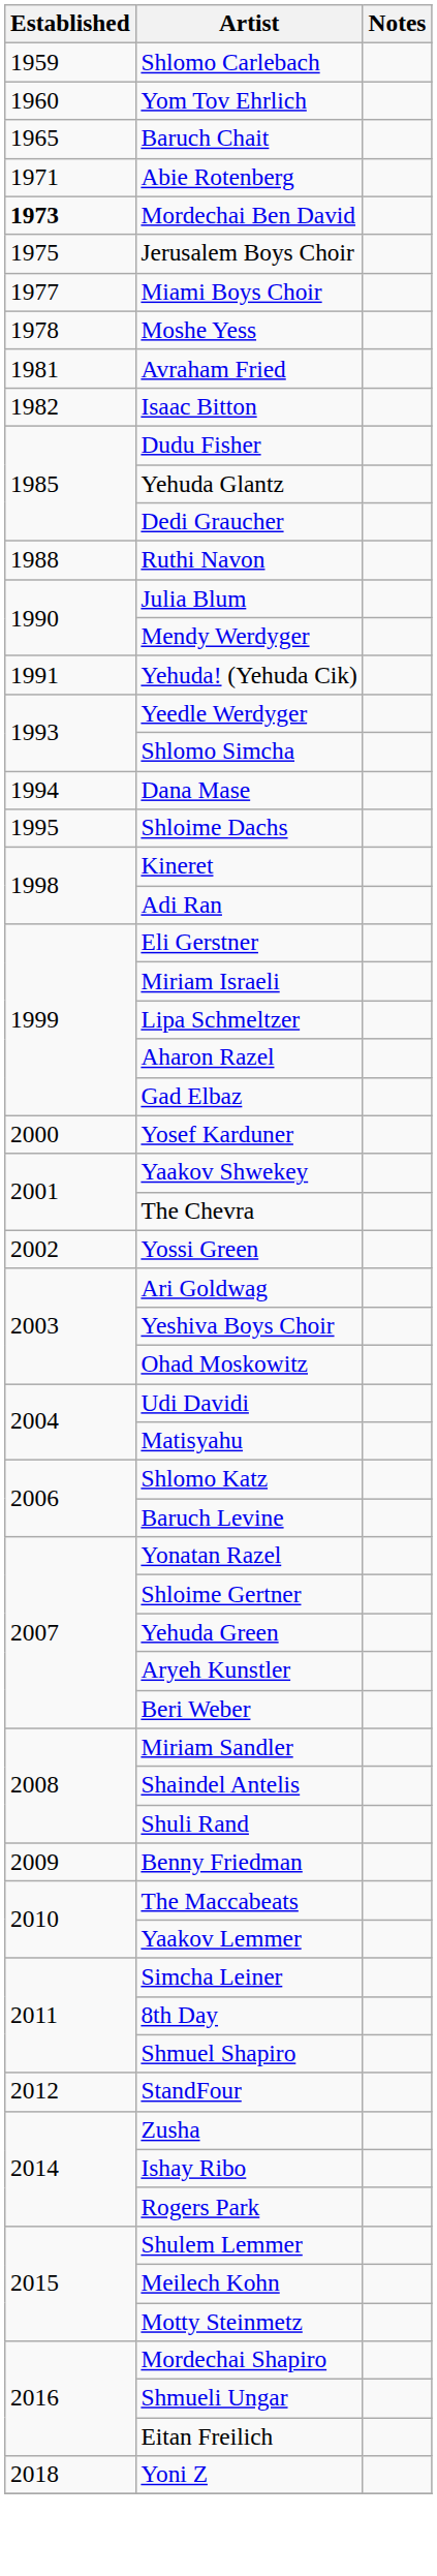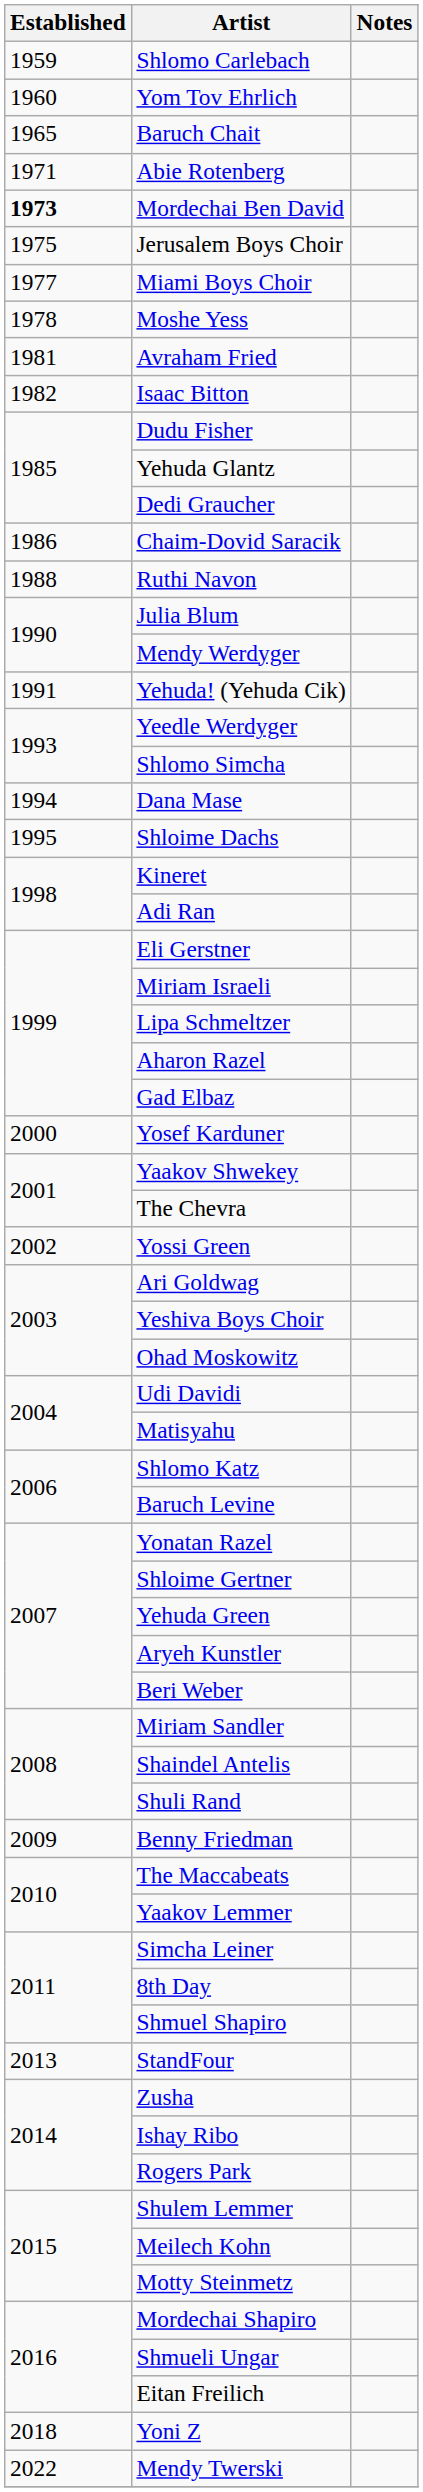 <table class="wikitable">
 <tr>
 <th>Established</th>
 <th>Artist</th>
 <th>Notes</th>
 </tr>
 <tr>
 <td>1959</td>
 <td><a href='#'>Shlomo Carlebach</a></td>
 <td></td>
 </tr>
 <tr>
 <td>1960</td>
 <td><a href='#'>Yom Tov Ehrlich</a></td>
 <td></td>
 </tr>
 <tr>
 <td>1965</td>
 <td><a href='#'>Baruch Chait</a></td>
 <td></td>
 </tr>
 <tr>
 <td>1971</td>
 <td><a href='#'>Abie Rotenberg</a></td>
 <td></td>
 </tr>
 <tr>
 <td><strong>1973</strong></td>
 <td><a href='#'>Mordechai Ben David</a></td>
 <td></td>
 </tr>
 <tr>
 <td>1975</td>
 <td>Jerusalem Boys Choir</td>
 <td></td>
 </tr>
 <tr>
 <td>1977</td>
 <td><a href='#'>Miami Boys Choir</a></td>
 <td></td>
 </tr>
 <tr>
 <td>1978</td>
 <td><a href='#'>Moshe Yess</a></td>
 <td></td>
 </tr>
 <tr>
 <td>1981</td>
 <td><a href='#'>Avraham Fried</a></td>
 <td></td>
 </tr>
 <tr>
 <td>1982</td>
 <td><a href='#'>Isaac Bitton</a></td>
 <td></td>
 </tr>
 <tr>
 <td rowspan="3">1985</td>
 <td><a href='#'>Dudu Fisher</a></td>
 <td></td>
 </tr>
 <tr>
 <td>Yehuda Glantz</td>
 <td></td>
 </tr>
 <tr>
 <td><a href='#'>Dedi Graucher</a></td>
+<td></td>
+</tr>
+<tr>
+<td>1986</td>
+<td><a href='#'>Chaim-Dovid Saracik</a></td>
 <td></td>
 </tr>
 <tr>
 <td>1988</td>
 <td><a href='#'>Ruthi Navon</a></td>
 <td></td>
 </tr>
 <tr>
 <td rowspan="2">1990</td>
 <td><a href='#'>Julia Blum</a></td>
 <td></td>
 </tr>
 <tr>
 <td><a href='#'>Mendy Werdyger</a></td>
 <td></td>
 </tr>
 <tr>
 <td>1991</td>
 <td><a href='#'>Yehuda!</a> (Yehuda Cik)</td>
 </tr>
 <tr>
 <td rowspan="2">1993</td>
 <td><a href='#'>Yeedle Werdyger</a></td>
 <td></td>
 </tr>
 <tr>
 <td><a href='#'>Shlomo Simcha</a></td>
 <td></td>
 </tr>
 <tr>
 <td>1994</td>
 <td><a href='#'>Dana Mase</a></td>
 <td></td>
 </tr>
 <tr>
 <td>1995</td>
 <td><a href='#'>Shloime Dachs</a></td>
 <td></td>
 </tr>
 <tr>
 <td rowspan="2">1998</td>
 <td><a href='#'>Kineret</a></td>
 <td></td>
 </tr>
 <tr>
 <td><a href='#'>Adi Ran</a></td>
 <td></td>
 </tr>
 <tr>
 <td rowspan="5">1999</td>
 <td><a href='#'>Eli Gerstner</a></td>
 <td></td>
 </tr>
 <tr>
 <td><a href='#'>Miriam Israeli</a></td>
 <td></td>
 </tr>
 <tr>
 <td><a href='#'>Lipa Schmeltzer</a></td>
 <td></td>
 </tr>
 <tr>
 <td><a href='#'>Aharon Razel</a></td>
 <td></td>
 </tr>
 <tr>
 <td><a href='#'>Gad Elbaz</a></td>
 <td></td>
 </tr>
 <tr>
 <td>2000</td>
 <td><a href='#'>Yosef Karduner</a></td>
 <td></td>
 </tr>
 <tr>
 <td rowspan="2">2001</td>
 <td><a href='#'>Yaakov Shwekey</a></td>
 <td></td>
 </tr>
 <tr>
 <td>The Chevra</td>
 <td></td>
 </tr>
 <tr>
 <td>2002</td>
 <td><a href='#'>Yossi Green</a></td>
 <td></td>
 </tr>
 <tr>
 <td rowspan="3">2003</td>
 <td><a href='#'>Ari Goldwag</a></td>
 <td></td>
 </tr>
 <tr>
 <td><a href='#'>Yeshiva Boys Choir</a></td>
 <td></td>
 </tr>
 <tr>
 <td><a href='#'>Ohad Moskowitz</a></td>
 <td></td>
 </tr>
 <tr>
 <td rowspan="2">2004</td>
 <td><a href='#'>Udi Davidi</a></td>
 <td></td>
 </tr>
 <tr>
 <td><a href='#'>Matisyahu</a></td>
 <td></td>
 </tr>
 <tr>
 <td rowspan="2">2006</td>
 <td><a href='#'>Shlomo Katz</a></td>
 <td></td>
 </tr>
 <tr>
 <td><a href='#'>Baruch Levine</a></td>
 <td></td>
 </tr>
 <tr>
 <td rowspan="5">2007</td>
 <td><a href='#'>Yonatan Razel</a></td>
 <td></td>
 </tr>
 <tr>
 <td><a href='#'>Shloime Gertner</a></td>
 <td></td>
 </tr>
 <tr>
 <td><a href='#'>Yehuda Green</a></td>
 <td></td>
 </tr>
 <tr>
 <td><a href='#'>Aryeh Kunstler</a></td>
 <td></td>
 </tr>
 <tr>
 <td><a href='#'>Beri Weber</a></td>
 <td></td>
 </tr>
 <tr>
 <td rowspan="3">2008</td>
 <td><a href='#'>Miriam Sandler</a></td>
 <td></td>
 </tr>
 <tr>
 <td><a href='#'>Shaindel Antelis</a></td>
 <td></td>
 </tr>
 <tr>
 <td><a href='#'>Shuli Rand</a></td>
 <td></td>
 </tr>
 <tr>
 <td>2009</td>
 <td><a href='#'>Benny Friedman</a></td>
 <td></td>
 </tr>
 <tr>
 <td rowspan="2">2010</td>
 <td><a href='#'>The Maccabeats</a></td>
 <td></td>
 </tr>
 <tr>
 <td><a href='#'>Yaakov Lemmer</a></td>
 <td></td>
 </tr>
 <tr>
 <td rowspan="3">2011</td>
 <td><a href='#'>Simcha Leiner</a></td>
 <td></td>
 </tr>
 <tr>
 <td><a href='#'>8th Day</a></td>
 <td></td>
 </tr>
 <tr>
 <td><a href='#'>Shmuel Shapiro</a></td>
 <td></td>
 </tr>
 <tr>
-<td>2012</td>
+<td>2013</td>
 <td><a href='#'>StandFour</a></td>
 <td></td>
 </tr>
 <tr>
 <td rowspan="3">2014</td>
 <td><a href='#'>Zusha</a></td>
 <td></td>
 </tr>
 <tr>
 <td><a href='#'>Ishay Ribo</a></td>
 <td></td>
 </tr>
 <tr>
 <td><a href='#'>Rogers Park</a></td>
 <td></td>
 </tr>
 <tr>
 <td rowspan="3">2015</td>
 <td><a href='#'>Shulem Lemmer</a></td>
 <td></td>
 </tr>
 <tr>
 <td><a href='#'>Meilech Kohn</a></td>
 <td></td>
 </tr>
 <tr>
 <td><a href='#'>Motty Steinmetz</a></td>
 <td></td>
 </tr>
 <tr>
 <td rowspan="3">2016</td>
 <td><a href='#'>Mordechai Shapiro</a></td>
 <td></td>
 </tr>
 <tr>
 <td><a href='#'>Shmueli Ungar</a></td>
 <td></td>
 </tr>
 <tr>
 <td>Eitan Freilich</td>
 <td></td>
 </tr>
 <tr>
 <td>2018</td>
 <td><a href='#'>Yoni Z</a></td>
 <td></td>
 </tr>
 <tr>
+<td>2022</td>
+<td><a href='#'>Mendy Twerski</a></td>
+<td></td>
+</tr>
+<tr>
 </tr>
 </table>
